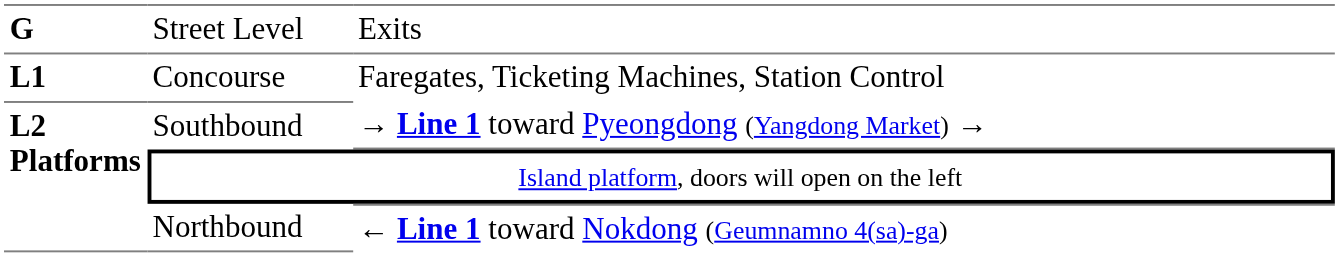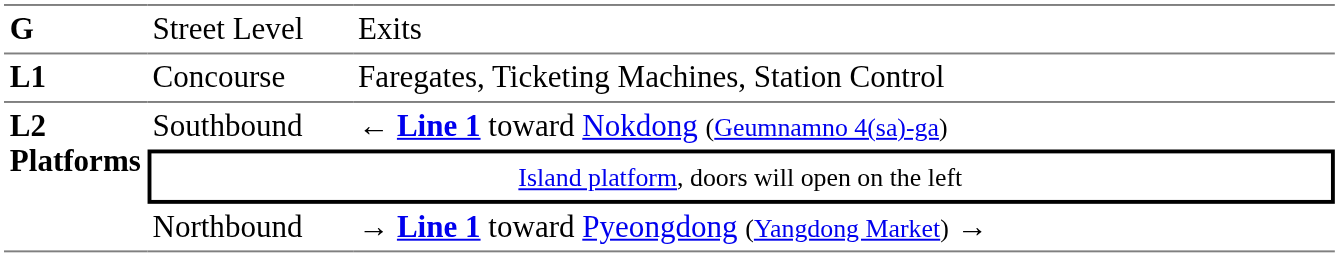 <table table border=0 cellspacing=0 cellpadding=3>
 <tr>
 <td style="border-top:solid 1px gray;border-bottom:solid 1px gray;" width=50 valign=top><strong>G</strong></td>
 <td style="border-top:solid 1px gray;border-bottom:solid 1px gray;" width=100 valign=top>Street Level</td>
 <td style="border-top:solid 1px gray;border-bottom:solid 1px gray;" width=400 valign=top>Exits</td>
 </tr>
 <tr>
 <td style="border-bottom:solid 0 gray;" width=50 valign=top><strong>L1</strong></td>
 <td style="border-bottom:solid 0 gray;" width=100 valign=top>Concourse</td>
 <td style="border-bottom:solid 0 gray;" width=500 valign=top>Faregates, Ticketing Machines, Station Control</td>
 </tr>
 <tr>
 <td style="border-top:solid 1px gray;border-bottom:solid 1px gray;" rowspan=3 valign=top><strong>L2<br>Platforms</strong></td>
 <td style="border-top:solid 1px gray;">Southbound</td>
-<td style="border-bottom:solid 1px gray;"><span>→</span> <a href='#'><span><span><strong>Line 1</strong></span></span></a> toward <a href='#'>Pyeongdong</a> <small>(<a href='#'>Yangdong Market</a>)</small> →</td>
+<td style="border-top:solid 1px gray;">← <a href='#'><span><span><strong>Line 1</strong></span></span></a> toward <a href='#'>Nokdong</a> <small>(<a href='#'>Geumnamno 4(sa)-ga</a>)</small></td>
 </tr>
 <tr>
 <td style="border-top:solid 2px black;border-right:solid 2px black;border-left:solid 2px black;border-bottom:solid 2px black;text-align:center;" colspan=2><small><a href='#'>Island platform</a>, doors will open on the left</small></td>
 </tr>
 <tr>
 <td style="border-bottom:solid 1px gray;">Northbound</td>
-<td style="border-top:solid 1px gray;">← <a href='#'><span><span><strong>Line 1</strong></span></span></a> toward <a href='#'>Nokdong</a> <small>(<a href='#'>Geumnamno 4(sa)-ga</a>)</small></td>
+<td style="border-bottom:solid 1px gray;"><span>→</span> <a href='#'><span><span><strong>Line 1</strong></span></span></a> toward <a href='#'>Pyeongdong</a> <small>(<a href='#'>Yangdong Market</a>)</small> →</td>
 </tr>
 </table>
